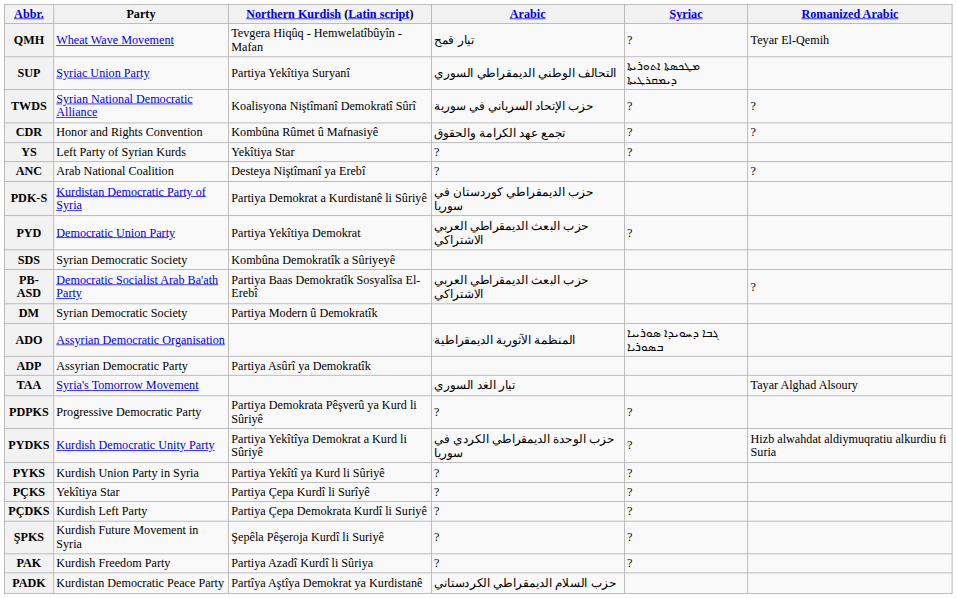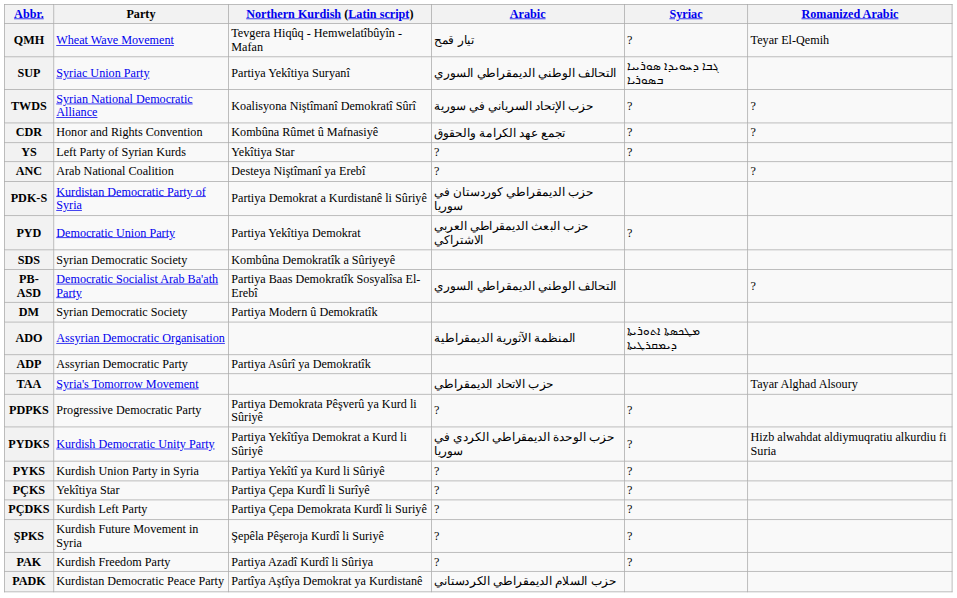 <table class="wikitable sortable">
 <tr>
 <th><a href='#'>Abbr.</a></th>
 <th>Party</th>
 <th><a href='#'>Northern Kurdish</a> (<a href='#'>Latin script</a>)</th>
 <th><a href='#'>Arabic</a></th>
 <th><a href='#'>Syriac</a></th>
 <th><a href='#'>Romanized Arabic</a></th>
 </tr>
 <tr>
 <th>QMH</th>
 <td><a href='#'>Wheat Wave Movement</a></td>
 <td>Tevgera Hiqûq - Hemwelatîbûyîn - Mafan</td>
 <td>تيار قمح</td>
 <td>?</td>
 <td>Teyar El-Qemih</td>
 </tr>
 <tr>
 <th>SUP</th>
 <td><a href='#'>Syriac Union Party</a></td>
 <td>Partiya Yekîtiya Suryanî</td>
 <td>التحالف الوطني الديمقراطي السوري</td>
-<td>ܡܛܟܣܬܐ ܐܬܘܪܝܬܐ ܕܝܡܩܪܛܝܬܐ</td>
+<td>ܓܒܐ ܕܚܘܝܕܐ ܣܘܪܝܝܐ ܒܣܘܪܝܐ</td>
 <td></td>
 </tr>
 <tr>
 <th>TWDS</th>
 <td><a href='#'>Syrian National Democratic Alliance</a></td>
 <td>Koalisyona Niştîmanî Demokratî Sûrî</td>
 <td>حزب الإتحاد السرياني في سورية</td>
 <td>?</td>
 <td>?</td>
 </tr>
 <tr>
 <th>CDR</th>
 <td>Honor and Rights Convention</td>
 <td>Kombûna Rûmet û Mafnasiyê</td>
 <td>تجمع عهد الكرامة والحقوق</td>
 <td>?</td>
 <td>?</td>
 </tr>
 <tr>
 <th>YS</th>
 <td>Left Party of Syrian Kurds</td>
 <td>Yekîtiya Star</td>
 <td>?</td>
 <td>?</td>
 <td></td>
 </tr>
 <tr>
 <th>ANC</th>
 <td>Arab National Coalition</td>
 <td>Desteya Niştîmanî ya Erebî</td>
 <td>?</td>
 <td></td>
 <td>?</td>
 </tr>
 <tr>
 <th>PDK-S</th>
 <td><a href='#'>Kurdistan Democratic Party of Syria</a></td>
 <td>Partiya Demokrat a Kurdistanê li Sûriyê</td>
 <td>حزب الديمقراطي کوردستان في سوريا</td>
 <td></td>
 <td></td>
 </tr>
 <tr>
 <th>PYD</th>
 <td><a href='#'>Democratic Union Party</a></td>
 <td>Partiya Yekîtiya Demokrat</td>
 <td>حزب البعث الديمقراطي العربي الاشتراكي</td>
 <td>?</td>
 <td></td>
 </tr>
 <tr>
 <th>SDS</th>
 <td>Syrian Democratic Society</td>
 <td>Kombûna Demokratîk a Sûriyeyê</td>
 <td></td>
 <td></td>
 <td></td>
 </tr>
 <tr>
 <th>PB-ASD</th>
 <td><a href='#'>Democratic Socialist Arab Ba'ath Party</a></td>
 <td>Partiya Baas Demokratîk Sosyalîsa El-Erebî</td>
-<td>حزب البعث الديمقراطي العربي الاشتراكي</td>
+<td>التحالف الوطني الديمقراطي السوري</td>
 <td></td>
 <td>?</td>
 </tr>
 <tr>
 <th>DM</th>
 <td>Syrian Democratic Society</td>
 <td>Partiya Modern û Demokratîk</td>
 <td></td>
 <td></td>
 <td></td>
 </tr>
 <tr>
 <th>ADO</th>
 <td><a href='#'>Assyrian Democratic Organisation</a></td>
 <td></td>
 <td>المنظمة الآثورية الديمقراطية</td>
-<td>ܓܒܐ ܕܚܘܝܕܐ ܣܘܪܝܝܐ ܒܣܘܪܝܐ</td>
+<td>ܡܛܟܣܬܐ ܐܬܘܪܝܬܐ ܕܝܡܩܪܛܝܬܐ</td>
 <td></td>
 </tr>
 <tr>
 <th>ADP</th>
 <td>Assyrian Democratic Party</td>
 <td>Partiya Asûrî ya Demokratîk</td>
 <td></td>
 <td></td>
 <td></td>
 </tr>
 <tr>
 <th>TAA</th>
 <td><a href='#'>Syria's Tomorrow Movement</a></td>
 <td></td>
-<td>تيار الغد السوري</td>
+<td>حزب الاتحاد الديمقراطي</td>
 <td></td>
 <td>Tayar Alghad Alsoury</td>
 </tr>
 <tr>
 <th>PDPKS</th>
 <td>Progressive Democratic Party</td>
 <td>Partiya Demokrata Pêşverû ya Kurd li Sûriyê</td>
 <td>?</td>
 <td>?</td>
 <td></td>
 </tr>
 <tr>
 <th>PYDKS</th>
 <td><a href='#'>Kurdish Democratic Unity Party</a></td>
 <td>Partiya Yekîtîya Demokrat a Kurd li Sûriyê</td>
 <td>حزب الوحدة الديمقراطي الكردي في سوريا</td>
 <td>?</td>
 <td>Hizb alwahdat aldiymuqratiu alkurdiu fi Suria</td>
 </tr>
 <tr>
 <th>PYKS</th>
 <td>Kurdish Union Party in Syria</td>
 <td>Partiya Yekîtî ya Kurd li Sûriyê</td>
 <td>?</td>
 <td>?</td>
 <td></td>
 </tr>
 <tr>
 <th>PÇKS</th>
 <td>Yekîtiya Star</td>
 <td>Partiya Çepa Kurdî li Surîyê</td>
 <td>?</td>
 <td>?</td>
 <td></td>
 </tr>
 <tr>
 <th>PÇDKS</th>
 <td>Kurdish Left Party</td>
 <td>Partiya Çepa Demokrata Kurdî li Suriyê</td>
 <td>?</td>
 <td>?</td>
 <td></td>
 </tr>
 <tr>
 <th>ŞPKS</th>
 <td>Kurdish Future Movement in Syria</td>
 <td>Şepêla Pêşeroja Kurdî li Suriyê</td>
 <td>?</td>
 <td>?</td>
 <td></td>
 </tr>
 <tr>
 <th>PAK</th>
 <td>Kurdish Freedom Party</td>
 <td>Partiya Azadî Kurdî li Sûriya</td>
 <td>?</td>
 <td>?</td>
 <td></td>
 </tr>
 <tr>
 <th>PADK</th>
 <td>Kurdistan Democratic Peace Party</td>
 <td>Partîya Aştîya Demokrat ya Kurdistanê</td>
 <td>حزب السلام الديمقراطي الكردستاني</td>
 <td></td>
 <td></td>
 </tr>
 </table>
